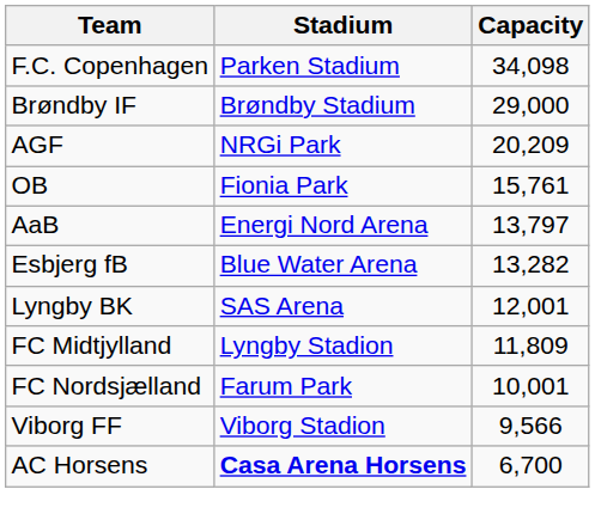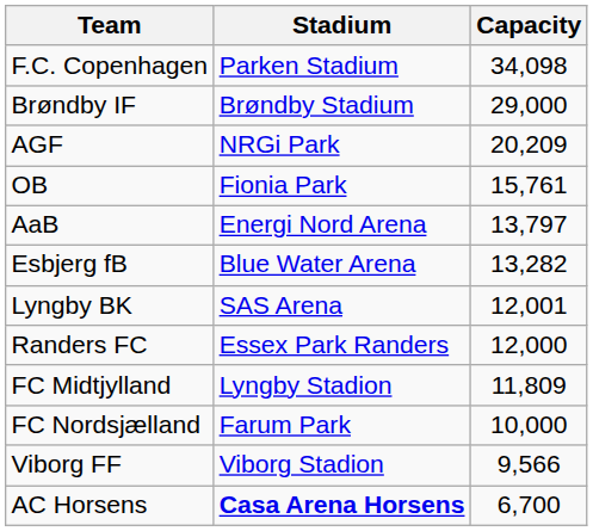 <table class="wikitable sortable">
 <tr>
 <th>Team</th>
 <th>Stadium</th>
 <th>Capacity</th>
 </tr>
 <tr>
 <td>F.C. Copenhagen</td>
 <td><a href='#'>Parken Stadium</a></td>
 <td style="text-align:center;">34,098</td>
 </tr>
 <tr>
 <td>Brøndby IF</td>
 <td><a href='#'>Brøndby Stadium</a></td>
 <td style="text-align:center;">29,000</td>
 </tr>
 <tr>
 <td>AGF</td>
 <td><a href='#'>NRGi Park</a></td>
 <td style="text-align:center;">20,209</td>
 </tr>
 <tr>
 <td>OB</td>
 <td><a href='#'>Fionia Park</a></td>
 <td style="text-align:center;">15,761</td>
 </tr>
 <tr>
 <td>AaB</td>
 <td><a href='#'>Energi Nord Arena</a></td>
 <td style="text-align:center;">13,797</td>
 </tr>
 <tr>
 <td>Esbjerg fB</td>
 <td><a href='#'>Blue Water Arena</a></td>
 <td style="text-align:center;">13,282</td>
 </tr>
 <tr>
 <td>Lyngby BK</td>
 <td><a href='#'>SAS Arena</a></td>
 <td style="text-align:center;">12,001</td>
 </tr>
 <tr>
+<td>Randers FC</td>
+<td><a href='#'>Essex Park Randers</a></td>
+<td style="text-align:center;">12,000</td>
+</tr>
+<tr>
 <td>FC Midtjylland</td>
 <td><a href='#'>Lyngby Stadion</a></td>
 <td style="text-align:center;">11,809</td>
 </tr>
 <tr>
 <td>FC Nordsjælland</td>
 <td><a href='#'>Farum Park</a></td>
-<td style="text-align:center;">10,001</td>
+<td style="text-align:center;">10,000</td>
 </tr>
 <tr>
 <td>Viborg FF</td>
 <td><a href='#'>Viborg Stadion</a></td>
 <td style="text-align:center;">9,566</td>
 </tr>
 <tr>
 <td>AC Horsens</td>
 <td><strong><a href='#'>Casa Arena Horsens</a></strong></td>
 <td style="text-align:center;">6,700</td>
 </tr>
 </table>
